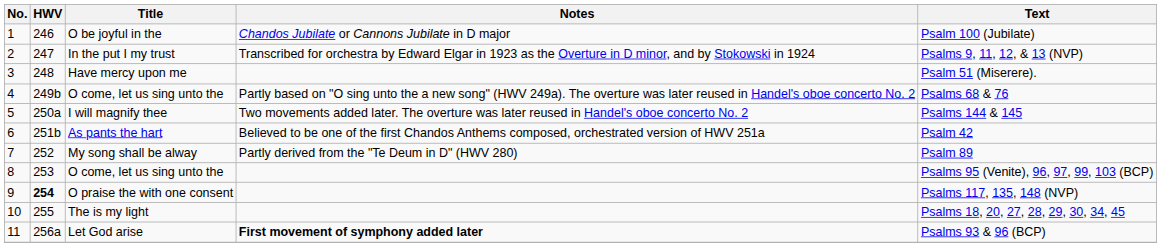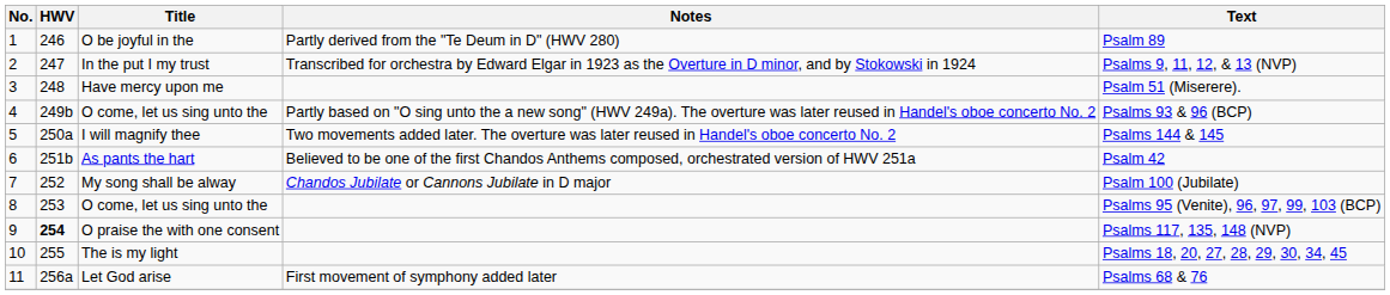 <table class="wikitable sortable">
 <tr>
 <th>No.</th>
 <th>HWV</th>
 <th>Title</th>
 <th class="unsortable">Notes</th>
 <th class="unsortable">Text</th>
 </tr>
 <tr>
 <td>1</td>
 <td>246</td>
 <td>O be joyful in the </td>
-<td><em><a href='#'>Chandos Jubilate</a></em> or <em>Cannons Jubilate</em> in D major</td>
-<td><a href='#'>Psalm 100</a> (Jubilate)</td>
+<td>Partly derived from the "Te Deum in D" (HWV 280)</td>
+<td><a href='#'>Psalm 89</a></td>
 </tr>
 <tr>
 <td>2</td>
 <td>247</td>
 <td>In the  put I my trust</td>
 <td>Transcribed for orchestra by Edward Elgar in 1923 as the <a href='#'>Overture in D minor</a>, and by <a href='#'>Stokowski</a> in 1924</td>
 <td><a href='#'>Psalms 9</a>, <a href='#'>11</a>, <a href='#'>12</a>, & <a href='#'>13</a> (NVP)</td>
 </tr>
 <tr>
 <td>3</td>
 <td>248</td>
 <td>Have mercy upon me</td>
 <td></td>
 <td><a href='#'>Psalm 51</a> (Miserere).</td>
 </tr>
 <tr>
 <td>4</td>
 <td>249b</td>
 <td>O come, let us sing unto the </td>
 <td>Partly based on "O sing unto the  a new song" (HWV 249a). The overture was later reused in <a href='#'>Handel's oboe concerto No. 2</a></td>
-<td><a href='#'>Psalms 68</a> & <a href='#'>76</a></td>
+<td><a href='#'>Psalms 93</a> & <a href='#'>96</a> (BCP)</td>
 </tr>
 <tr>
 <td>5</td>
 <td>250a</td>
 <td>I will magnify thee</td>
 <td>Two movements added later. The overture was later reused in <a href='#'>Handel's oboe concerto No. 2</a></td>
 <td><a href='#'>Psalms 144</a> & <a href='#'>145</a></td>
 </tr>
 <tr>
 <td>6</td>
 <td>251b</td>
 <td><a href='#'>As pants the hart</a></td>
 <td>Believed to be one of the first Chandos Anthems composed, orchestrated version of HWV 251a</td>
 <td><a href='#'>Psalm 42</a></td>
 </tr>
 <tr>
 <td>7</td>
 <td>252</td>
 <td>My song shall be alway</td>
-<td>Partly derived from the "Te Deum in D" (HWV 280)</td>
-<td><a href='#'>Psalm 89</a></td>
+<td><em><a href='#'>Chandos Jubilate</a></em> or <em>Cannons Jubilate</em> in D major</td>
+<td><a href='#'>Psalm 100</a> (Jubilate)</td>
 </tr>
 <tr>
 <td>8</td>
 <td>253</td>
 <td>O come, let us sing unto the </td>
 <td></td>
 <td><a href='#'>Psalms 95</a> (Venite), <a href='#'>96</a>, <a href='#'>97</a>, <a href='#'>99</a>, <a href='#'>103</a> (BCP)</td>
 </tr>
 <tr>
 <td>9</td>
 <td><strong>254</strong></td>
 <td>O praise the  with one consent</td>
 <td></td>
 <td><a href='#'>Psalms 117</a>, <a href='#'>135</a>, <a href='#'>148</a> (NVP)</td>
 </tr>
 <tr>
 <td>10</td>
 <td>255</td>
 <td>The  is my light</td>
 <td></td>
 <td><a href='#'>Psalms 18</a>, <a href='#'>20</a>, <a href='#'>27</a>, <a href='#'>28</a>, <a href='#'>29</a>, <a href='#'>30</a>, <a href='#'>34</a>, <a href='#'>45</a></td>
 </tr>
 <tr>
 <td>11</td>
 <td>256a</td>
 <td>Let God arise</td>
-<td><strong>First movement of symphony added later</strong></td>
-<td><a href='#'>Psalms 93</a> & <a href='#'>96</a> (BCP)</td>
+<td>First movement of symphony added later</td>
+<td><a href='#'>Psalms 68</a> & <a href='#'>76</a></td>
 </tr>
 <tr>
 </tr>
 </table>
